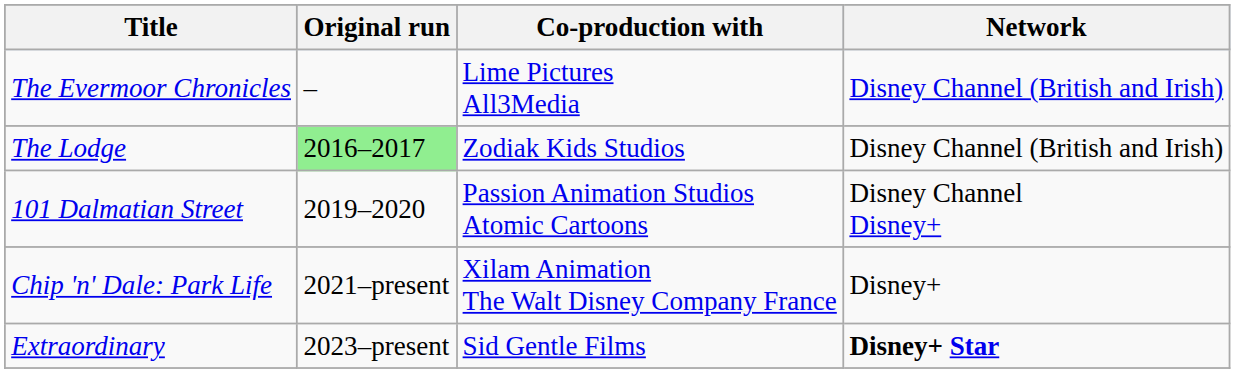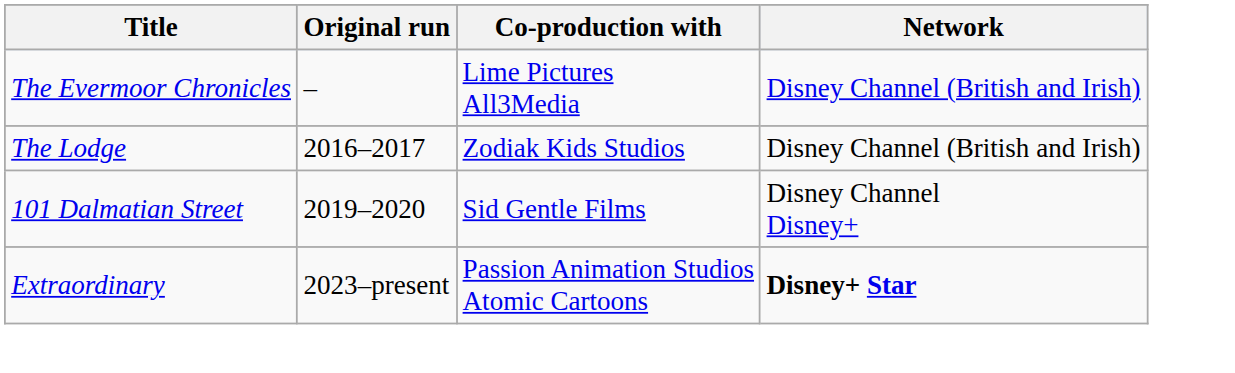 <table class="wikitable sortable" style="font-size: 95%;">
 <tr bgcolor="#B0C4DE">
 <th>Title</th>
 <th>Original run</th>
 <th>Co-production with</th>
 <th>Network</th>
 </tr>
 <tr>
 <td><em><a href='#'>The Evermoor Chronicles</a></em></td>
 <td>–</td>
 <td><a href='#'>Lime Pictures</a><br><a href='#'>All3Media</a></td>
 <td><a href='#'>Disney Channel (British and Irish)</a></td>
 </tr>
 <tr>
 <td><em><a href='#'>The Lodge</a></em></td>
-<td style="background: lightgreen;">2016–2017</td>
+<td>2016–2017</td>
 <td><a href='#'>Zodiak Kids Studios</a></td>
 <td>Disney Channel (British and Irish)</td>
 </tr>
 <tr>
 <td><em><a href='#'>101 Dalmatian Street</a></em></td>
 <td>2019–2020</td>
-<td><a href='#'>Passion Animation Studios</a><br><a href='#'>Atomic Cartoons</a></td>
+<td><a href='#'>Sid Gentle Films</a></td>
 <td>Disney Channel<br><a href='#'>Disney+</a></td>
-</tr>
-<tr>
-<td><em><a href='#'>Chip 'n' Dale: Park Life</a></em></td>
-<td>2021–present</td>
-<td><a href='#'>Xilam Animation</a><br><a href='#'>The Walt Disney Company France</a></td>
-<td>Disney+</td>
 </tr>
 <tr>
 <td><em><a href='#'>Extraordinary</a></em></td>
 <td>2023–present</td>
-<td><a href='#'>Sid Gentle Films</a></td>
+<td><a href='#'>Passion Animation Studios</a><br><a href='#'>Atomic Cartoons</a></td>
 <td><strong>Disney+ <a href='#'>Star</a></strong></td>
 </tr>
 </table>
